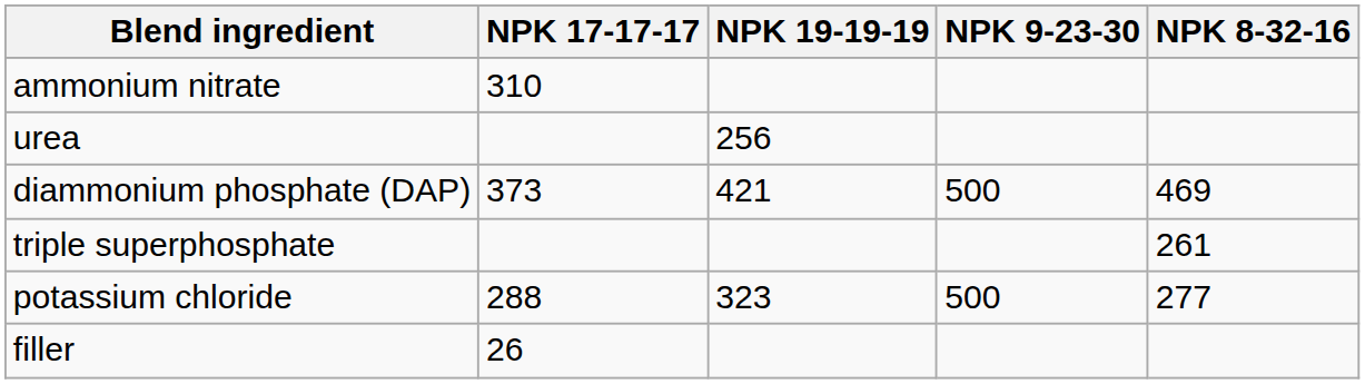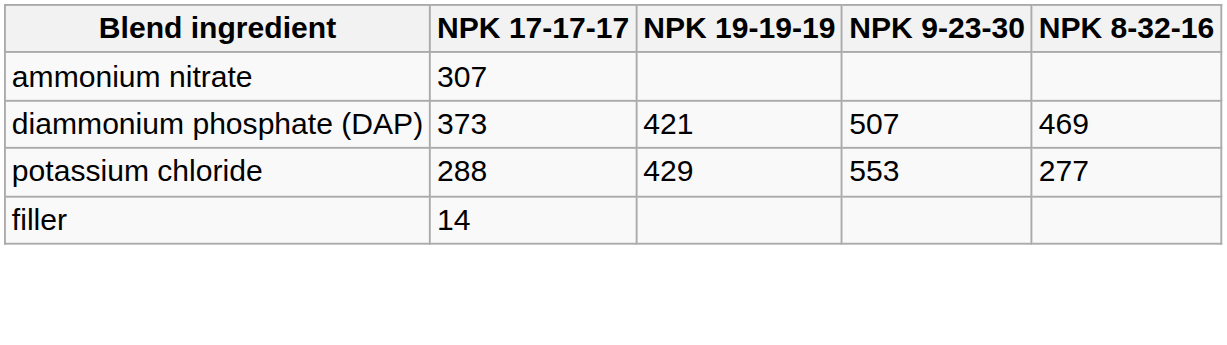 <table class="wikitable">
 <tr>
 <th>Blend ingredient</th>
 <th>NPK 17-17-17</th>
 <th>NPK 19-19-19</th>
 <th>NPK 9-23-30</th>
 <th>NPK 8-32-16</th>
 </tr>
 <tr>
 <td>ammonium nitrate</td>
-<td>310</td>
+<td>307</td>
 <td></td>
-<td></td>
-<td></td>
-</tr>
-<tr>
-<td>urea</td>
-<td></td>
-<td>256</td>
 <td></td>
 <td></td>
 </tr>
 <tr>
 <td>diammonium phosphate (DAP)</td>
 <td>373</td>
 <td>421</td>
-<td>500</td>
+<td>507</td>
 <td>469</td>
-</tr>
-<tr>
-<td>triple superphosphate</td>
-<td></td>
-<td></td>
-<td></td>
-<td>261</td>
 </tr>
 <tr>
 <td>potassium chloride</td>
 <td>288</td>
-<td>323</td>
-<td>500</td>
+<td>429</td>
+<td>553</td>
 <td>277</td>
 </tr>
 <tr>
 <td>filler</td>
-<td>26</td>
+<td>14</td>
 <td></td>
 <td></td>
 <td></td>
 </tr>
 </table>
